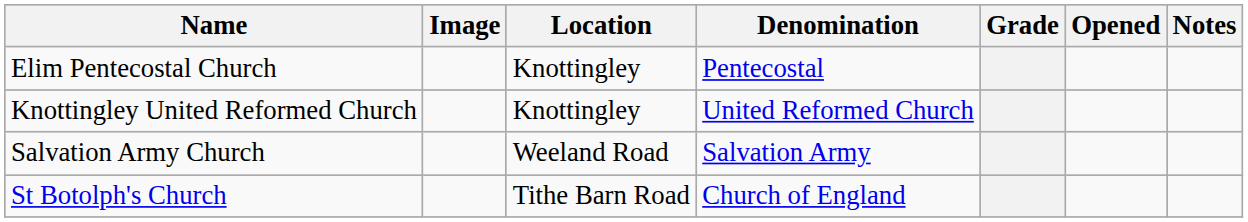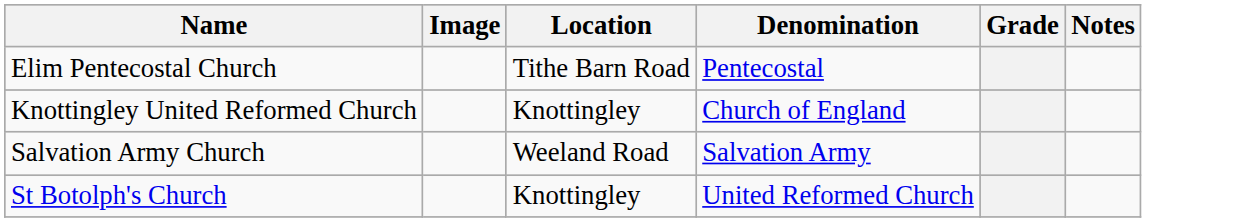 <table class="wikitable sortable">
 <tr>
 <th>Name</th>
 <th class="unsortable">Image</th>
 <th>Location</th>
 <th>Denomination</th>
 <th>Grade</th>
-<th>Opened</th>
 <th class="unsortable">Notes</th>
 </tr>
 <tr>
 <td>Elim Pentecostal Church</td>
 <td></td>
-<td>Knottingley</td>
+<td>Tithe Barn Road</td>
 <td><a href='#'>Pentecostal</a></td>
 <th></th>
-<td></td>
 <td></td>
 </tr>
 <tr>
 <td>Knottingley United Reformed Church</td>
 <td></td>
 <td>Knottingley</td>
-<td><a href='#'>United Reformed Church</a></td>
+<td><a href='#'>Church of England</a></td>
 <th></th>
-<td></td>
 <td></td>
 </tr>
 <tr>
 <td>Salvation Army Church</td>
 <td></td>
 <td>Weeland Road</td>
 <td><a href='#'>Salvation Army</a></td>
 <th></th>
 <td></td>
-<td></td>
 </tr>
 <tr>
 <td><a href='#'>St Botolph's Church</a></td>
 <td></td>
-<td>Tithe Barn Road</td>
-<td><a href='#'>Church of England</a></td>
+<td>Knottingley</td>
+<td><a href='#'>United Reformed Church</a></td>
 <th></th>
-<td></td>
 <td></td>
 </tr>
 </table>
